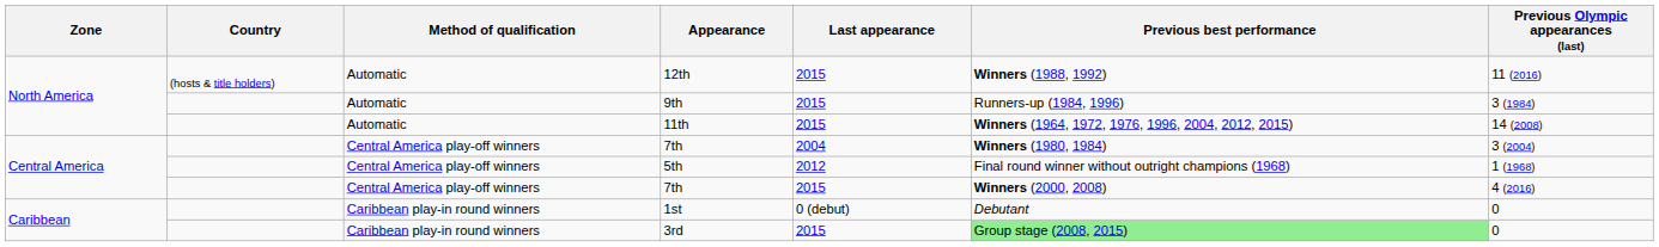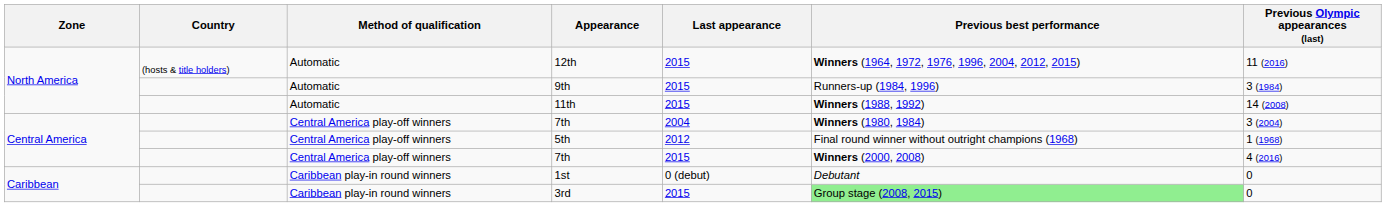 <table class="wikitable sortable">
 <tr>
 <th>Zone</th>
 <th>Country</th>
 <th>Method of qualification</th>
 <th>Appearance</th>
 <th>Last appearance</th>
 <th>Previous best performance</th>
 <th width=10%>Previous <a href='#'>Olympic</a> appearances<br><small>(last)</small></th>
 </tr>
 <tr>
 <td rowspan=3><a href='#'>North America</a></td>
 <td> <br><small>(hosts & <a href='#'>title holders</a>)</small></td>
 <td>Automatic</td>
 <td>12th</td>
 <td><a href='#'>2015</a></td>
-<td><strong>Winners</strong> (<a href='#'>1988</a>, <a href='#'>1992</a>)</td>
+<td><strong>Winners</strong> (<a href='#'>1964</a>, <a href='#'>1972</a>, <a href='#'>1976</a>, <a href='#'>1996</a>, <a href='#'>2004</a>, <a href='#'>2012</a>, <a href='#'>2015</a>)</td>
 <td>11 <small>(<a href='#'>2016</a>)</small></td>
 </tr>
 <tr>
 <td></td>
 <td>Automatic</td>
 <td>9th</td>
 <td><a href='#'>2015</a></td>
 <td>Runners-up (<a href='#'>1984</a>, <a href='#'>1996</a>)</td>
 <td>3 <small>(<a href='#'>1984</a>)</small></td>
 </tr>
 <tr>
 <td></td>
 <td>Automatic</td>
 <td>11th</td>
 <td><a href='#'>2015</a></td>
-<td><strong>Winners</strong> (<a href='#'>1964</a>, <a href='#'>1972</a>, <a href='#'>1976</a>, <a href='#'>1996</a>, <a href='#'>2004</a>, <a href='#'>2012</a>, <a href='#'>2015</a>)</td>
+<td><strong>Winners</strong> (<a href='#'>1988</a>, <a href='#'>1992</a>)</td>
 <td>14 <small>(<a href='#'>2008</a>)</small></td>
 </tr>
 <tr>
 <td rowspan=3><a href='#'>Central America</a></td>
 <td></td>
 <td><a href='#'>Central America</a> play-off winners</td>
 <td>7th</td>
 <td><a href='#'>2004</a></td>
 <td><strong>Winners</strong> (<a href='#'>1980</a>, <a href='#'>1984</a>)</td>
 <td>3 <small>(<a href='#'>2004</a>)</small></td>
 </tr>
 <tr>
 <td></td>
 <td><a href='#'>Central America</a> play-off winners</td>
 <td>5th</td>
 <td><a href='#'>2012</a></td>
 <td>Final round winner without outright champions (<a href='#'>1968</a>)</td>
 <td>1 <small>(<a href='#'>1968</a>)</small></td>
 </tr>
 <tr>
 <td></td>
 <td><a href='#'>Central America</a> play-off winners</td>
 <td>7th</td>
 <td><a href='#'>2015</a></td>
 <td><strong>Winners</strong> (<a href='#'>2000</a>, <a href='#'>2008</a>)</td>
 <td>4 <small>(<a href='#'>2016</a>)</small></td>
 </tr>
 <tr>
 <td rowspan=2><a href='#'>Caribbean</a></td>
 <td></td>
 <td><a href='#'>Caribbean</a> play-in round winners</td>
 <td>1st</td>
 <td>0 (debut)</td>
 <td><em>Debutant</em></td>
 <td>0</td>
 </tr>
 <tr>
 <td></td>
 <td><a href='#'>Caribbean</a> play-in round winners</td>
 <td>3rd</td>
 <td><a href='#'>2015</a></td>
 <td style="background: lightgreen;">Group stage (<a href='#'>2008</a>, <a href='#'>2015</a>)</td>
 <td>0</td>
 </tr>
 </table>
